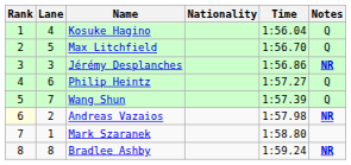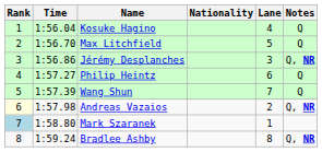 <table class="wikitable sortable" style="text-align:center">
 <tr>
 <th>Rank</th>
-<th>Lane</th>
+<th>Time</th>
 <th>Name</th>
 <th>Nationality</th>
-<th>Time</th>
+<th>Lane</th>
 <th>Notes</th>
 </tr>
 <tr bgcolor=ccffcc>
 <td>1</td>
-<td>4</td>
+<td>1:56.04</td>
 <td align=left><a href='#'>Kosuke Hagino</a></td>
 <td align=left></td>
-<td>1:56.04</td>
+<td>4</td>
 <td>Q</td>
 </tr>
 <tr bgcolor=ccffcc>
 <td>2</td>
-<td>5</td>
+<td>1:56.70</td>
 <td align=left><a href='#'>Max Litchfield</a></td>
 <td align=left></td>
-<td>1:56.70</td>
+<td>5</td>
 <td>Q</td>
 </tr>
 <tr bgcolor=ccffcc>
 <td>3</td>
-<td>3</td>
+<td>1:56.86</td>
 <td align=left><a href='#'>Jérémy Desplanches</a></td>
 <td align=left></td>
-<td>1:56.86</td>
-<td><strong><a href='#'>NR</a></strong></td>
+<td>3</td>
+<td>Q, <strong><a href='#'>NR</a></strong></td>
 </tr>
 <tr bgcolor=ccffcc>
 <td>4</td>
-<td>6</td>
+<td>1:57.27</td>
 <td align=left><a href='#'>Philip Heintz</a></td>
 <td align=left></td>
-<td>1:57.27</td>
+<td>6</td>
 <td>Q</td>
 </tr>
 <tr bgcolor=ccffcc>
 <td>5</td>
-<td>7</td>
+<td>1:57.39</td>
 <td align=left><a href='#'>Wang Shun</a></td>
 <td align=left></td>
-<td>1:57.39</td>
+<td>7</td>
 <td>Q</td>
 </tr>
 <tr>
 <td style="background: lightyellow;">6</td>
-<td>2</td>
+<td>1:57.98</td>
 <td align=left><a href='#'>Andreas Vazaios</a></td>
 <td align=left></td>
-<td>1:57.98</td>
-<td><strong><a href='#'>NR</a></strong></td>
+<td>2</td>
+<td>Q, <strong><a href='#'>NR</a></strong></td>
 </tr>
 <tr>
-<td>7</td>
-<td>1</td>
+<td style="background: lightblue;">7</td>
+<td>1:58.80</td>
 <td align=left><a href='#'>Mark Szaranek</a></td>
 <td align=left></td>
-<td>1:58.80</td>
+<td>1</td>
 <td></td>
 </tr>
 <tr>
 <td>8</td>
-<td>8</td>
+<td>1:59.24</td>
 <td align=left><a href='#'>Bradlee Ashby</a></td>
 <td align=left></td>
-<td>1:59.24</td>
-<td><strong><a href='#'>NR</a></strong></td>
+<td>8</td>
+<td>Q, <strong><a href='#'>NR</a></strong></td>
 </tr>
 </table>
